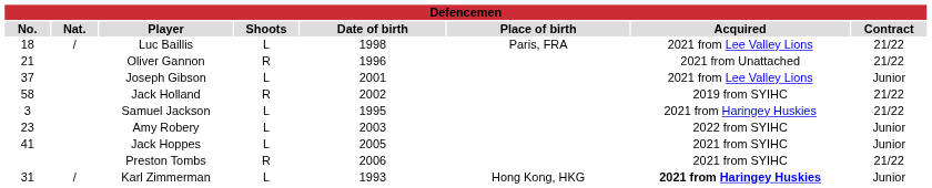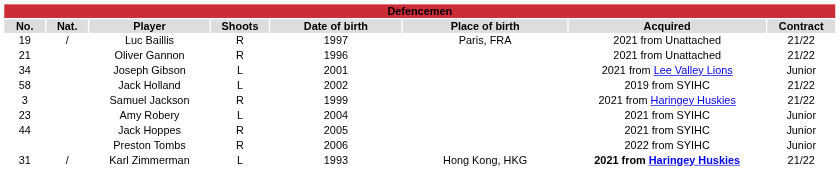 <table class="toccolours" style="width:97%; clear:both; margin:1.5em auto; text-align:center;">
 <tr>
 <th colspan="11" style="background:#CB2C36; color:black;">Defencemen</th>
 </tr>
 <tr style="background:#ddd;">
 <th width="5%">No.</th>
 <th width="5%">Nat.</th>
 <th>Player</th>
 <th width="7%">Shoots</th>
 <th width="16%">Date of birth</th>
 <th width="20%">Place of birth</th>
 <th width="24%">Acquired</th>
 <td><strong>Contract</strong></td>
 </tr>
 <tr>
-<td>18</td>
+<td>19</td>
 <td>/</td>
 <td>Luc Baillis</td>
-<td>L</td>
-<td>1998</td>
+<td>R</td>
+<td>1997</td>
 <td>Paris, FRA</td>
-<td>2021 from <a href='#'>Lee Valley Lions</a></td>
+<td>2021 from Unattached</td>
 <td>21/22</td>
 </tr>
 <tr>
 <td>21</td>
 <td></td>
 <td>Oliver Gannon</td>
 <td>R</td>
 <td>1996</td>
 <td></td>
 <td>2021 from Unattached</td>
 <td>21/22</td>
 </tr>
 <tr>
-<td>37</td>
+<td>34</td>
 <td></td>
 <td>Joseph Gibson</td>
 <td>L</td>
 <td>2001</td>
 <td></td>
 <td>2021 from <a href='#'>Lee Valley Lions</a></td>
 <td>Junior</td>
 </tr>
 <tr>
 <td>58</td>
 <td></td>
 <td>Jack Holland</td>
-<td>R</td>
+<td>L</td>
 <td>2002</td>
 <td></td>
 <td>2019 from SYIHC</td>
 <td>21/22</td>
 </tr>
 <tr>
 <td>3</td>
 <td></td>
 <td>Samuel Jackson</td>
-<td>L</td>
-<td>1995</td>
+<td>R</td>
+<td>1999</td>
 <td></td>
 <td>2021 from <a href='#'>Haringey Huskies</a></td>
 <td>21/22</td>
 </tr>
 <tr>
 <td>23</td>
 <td></td>
 <td>Amy Robery</td>
 <td>L</td>
-<td>2003</td>
+<td>2004</td>
 <td></td>
-<td>2022 from SYIHC</td>
+<td>2021 from SYIHC</td>
 <td>Junior</td>
 </tr>
 <tr>
-<td>41</td>
+<td>44</td>
 <td></td>
 <td>Jack Hoppes</td>
-<td>L</td>
+<td>R</td>
 <td>2005</td>
 <td></td>
 <td>2021 from SYIHC</td>
 <td>Junior</td>
 </tr>
 <tr>
 <td></td>
 <td></td>
 <td>Preston Tombs</td>
 <td>R</td>
 <td>2006</td>
 <td></td>
-<td>2021 from SYIHC</td>
-<td>21/22</td>
+<td>2022 from SYIHC</td>
+<td>Junior</td>
 </tr>
 <tr>
 <td>31</td>
 <td>/</td>
 <td>Karl Zimmerman</td>
 <td>L</td>
 <td>1993</td>
 <td>Hong Kong, HKG</td>
 <td><strong>2021 from <a href='#'>Haringey Huskies</a></strong></td>
-<td>Junior</td>
+<td>21/22</td>
 </tr>
 </table>
